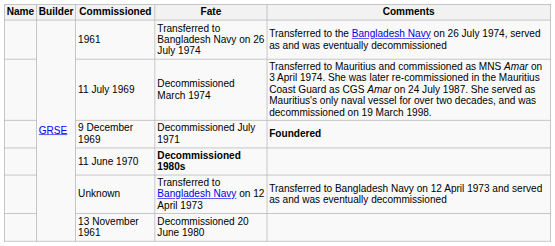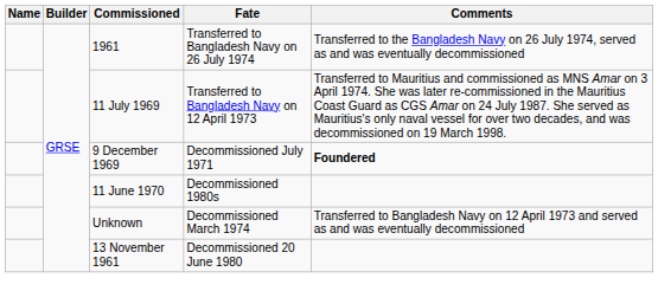 <table class="wikitable">
 <tr>
 <th>Name</th>
 <th>Builder</th>
 <th>Commissioned</th>
 <th>Fate</th>
 <th>Comments</th>
 </tr>
 <tr>
 <td></td>
 <td rowspan=6><a href='#'>GRSE</a></td>
 <td>1961</td>
 <td>Transferred to Bangladesh Navy on 26 July 1974</td>
 <td>Transferred to the <a href='#'>Bangladesh Navy</a>  on 26 July 1974, served as  and was eventually decommissioned</td>
 </tr>
 <tr>
 <td></td>
 <td>11 July 1969</td>
-<td>Decommissioned March 1974</td>
+<td>Transferred to <a href='#'>Bangladesh Navy</a> on 12 April 1973</td>
 <td>Transferred to Mauritius and commissioned as MNS <em>Amar</em> on 3 April 1974. She was later re-commissioned in the Mauritius Coast Guard as CGS <em>Amar</em> on 24 July 1987. She served as Mauritius's only naval vessel for over two decades, and was decommissioned on 19 March 1998.</td>
 </tr>
 <tr>
 <td></td>
 <td>9 December 1969</td>
 <td>Decommissioned July 1971</td>
 <td><strong>Foundered</strong></td>
 </tr>
 <tr>
 <td></td>
 <td>11 June 1970</td>
-<td><strong>Decommissioned 1980s</strong></td>
+<td>Decommissioned 1980s</td>
 <td></td>
 </tr>
 <tr>
 <td></td>
 <td>Unknown</td>
-<td>Transferred to <a href='#'>Bangladesh Navy</a> on 12 April 1973</td>
+<td>Decommissioned March 1974</td>
 <td>Transferred to Bangladesh Navy on 12 April 1973 and served as  and was eventually decommissioned</td>
 </tr>
 <tr>
 <td></td>
 <td>13 November 1961</td>
 <td>Decommissioned 20 June 1980</td>
 <td></td>
 </tr>
 </table>
